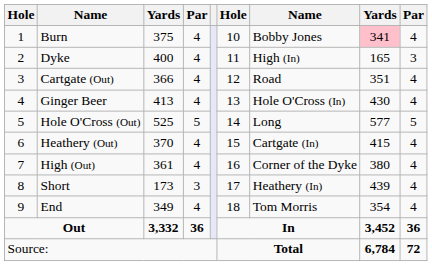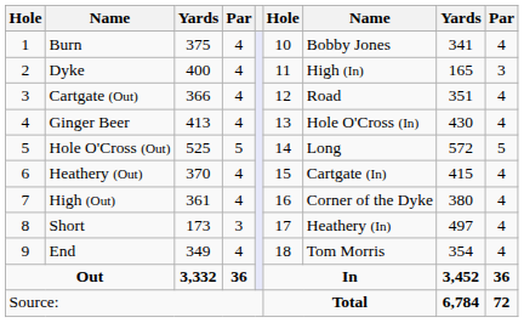 <table class=wikitable>
 <tr>
 <th>Hole</th>
 <th>Name</th>
 <th>Yards</th>
 <th>Par</th>
 <th></th>
 <th>Hole</th>
 <th>Name</th>
 <th>Yards</th>
 <th>Par</th>
 </tr>
 <tr>
 <td align=center>1</td>
 <td>Burn</td>
 <td align=center>375</td>
 <td align="center">4</td>
 <td rowspan=10 style="background:#E6E8FA;"></td>
 <td align=center>10</td>
 <td>Bobby Jones</td>
-<td align=center style="background: pink;">341</td>
+<td align=center>341</td>
 <td align="center">4</td>
 </tr>
 <tr>
 <td align=center>2</td>
 <td>Dyke</td>
 <td align=center>400</td>
 <td align=center>4</td>
 <td align=center>11</td>
 <td>High <small>(In)</small></td>
 <td align=center>165</td>
 <td align="center">3</td>
 </tr>
 <tr>
 <td align=center>3</td>
 <td>Cartgate <small>(Out)</small></td>
 <td align=center>366</td>
 <td align="center">4</td>
 <td align=center>12</td>
 <td>Road</td>
 <td align=center>351</td>
 <td align="center">4</td>
 </tr>
 <tr>
 <td align=center>4</td>
 <td>Ginger Beer</td>
 <td align=center>413</td>
 <td align="center">4</td>
 <td align=center>13</td>
 <td>Hole O'Cross <small>(In)</small></td>
 <td align=center>430</td>
 <td align="center">4</td>
 </tr>
 <tr>
 <td align=center>5</td>
 <td>Hole O'Cross <small>(Out)</small></td>
 <td align=center>525</td>
 <td align="center">5</td>
 <td align=center>14</td>
 <td>Long</td>
-<td align=center>577</td>
+<td align=center>572</td>
 <td align="center">5</td>
 </tr>
 <tr>
 <td align=center>6</td>
 <td>Heathery <small>(Out)</small></td>
 <td align=center>370</td>
 <td align="center">4</td>
 <td align=center>15</td>
 <td>Cartgate <small>(In)</small></td>
 <td align=center>415</td>
 <td align="center">4</td>
 </tr>
 <tr>
 <td align=center>7</td>
 <td>High <small>(Out)</small></td>
 <td align=center>361</td>
 <td align="center">4</td>
 <td align=center>16</td>
 <td>Corner of the Dyke</td>
 <td align=center>380</td>
 <td align="center">4</td>
 </tr>
 <tr>
 <td align=center>8</td>
 <td>Short</td>
 <td align=center>173</td>
 <td align="center">3</td>
 <td align="center">17</td>
 <td>Heathery <small>(In)</small></td>
-<td align=center>439</td>
+<td align=center>497</td>
 <td align="center">4</td>
 </tr>
 <tr>
 <td align=center>9</td>
 <td>End</td>
 <td align=center>349</td>
 <td align="center">4</td>
 <td align=center>18</td>
 <td>Tom Morris</td>
 <td align=center>354</td>
 <td align="center">4</td>
 </tr>
 <tr>
 <td colspan=2 align=center><strong>Out</strong></td>
 <td align=center><strong>3,332</strong></td>
 <td align="center"><strong>36</strong></td>
 <td colspan=2 align=center><strong>In</strong></td>
 <td align=center><strong>3,452</strong></td>
 <td align="center"><strong>36</strong></td>
 </tr>
 <tr>
 <td colspan=5>Source:</td>
 <td colspan="2" align="center"><strong>Total</strong></td>
 <td align=center><strong>6,784</strong></td>
 <td align=center><strong>72</strong></td>
 </tr>
 </table>
